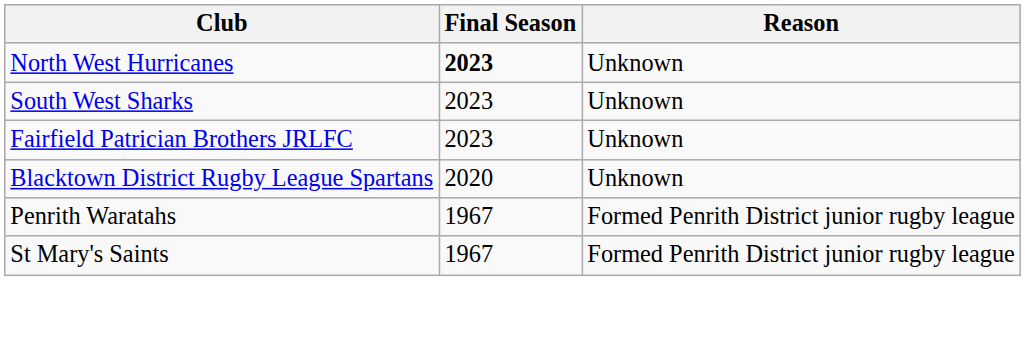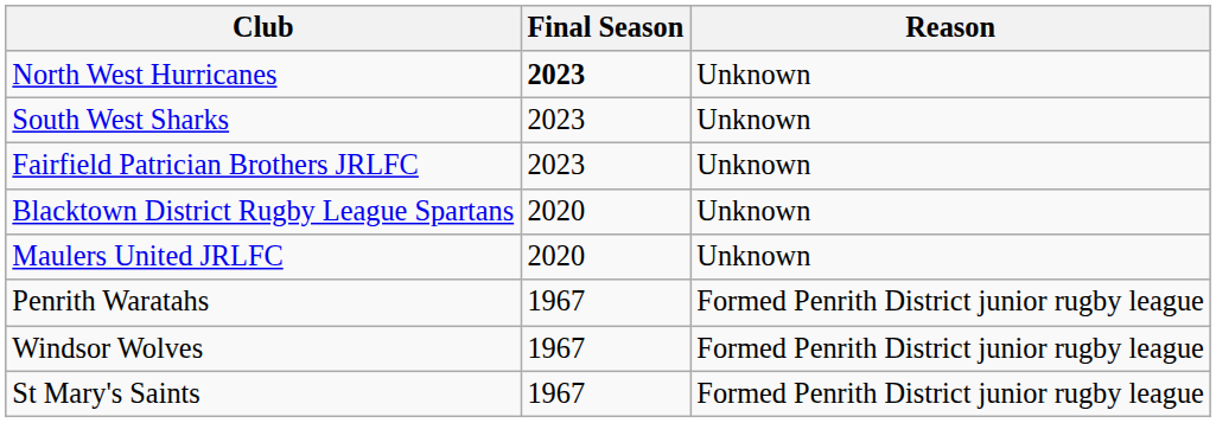 <table class="wikitable">
 <tr>
 <th>Club</th>
 <th>Final Season</th>
 <th>Reason</th>
 </tr>
 <tr>
 <td> <a href='#'>North West Hurricanes</a></td>
 <td><strong>2023</strong></td>
 <td>Unknown</td>
 </tr>
 <tr>
 <td> <a href='#'>South West Sharks</a></td>
 <td>2023</td>
 <td>Unknown</td>
 </tr>
 <tr>
 <td> <a href='#'>Fairfield Patrician Brothers JRLFC</a></td>
 <td>2023</td>
 <td>Unknown</td>
 </tr>
 <tr>
 <td> <a href='#'>Blacktown District Rugby League Spartans</a></td>
 <td>2020</td>
 <td>Unknown</td>
 </tr>
 <tr>
+<td> <a href='#'>Maulers United JRLFC</a></td>
+<td>2020</td>
+<td>Unknown</td>
+</tr>
+<tr>
 <td>Penrith Waratahs</td>
+<td>1967</td>
+<td>Formed Penrith District junior rugby league</td>
+</tr>
+<tr>
+<td>Windsor Wolves</td>
 <td>1967</td>
 <td>Formed Penrith District junior rugby league</td>
 </tr>
 <tr>
 <td>St Mary's Saints</td>
 <td>1967</td>
 <td>Formed Penrith District junior rugby league</td>
 </tr>
 </table>
